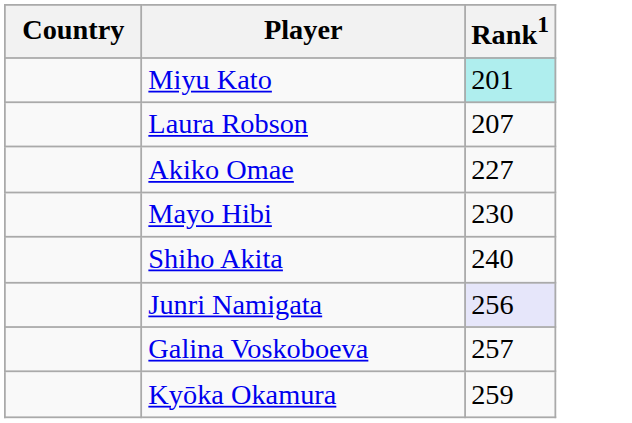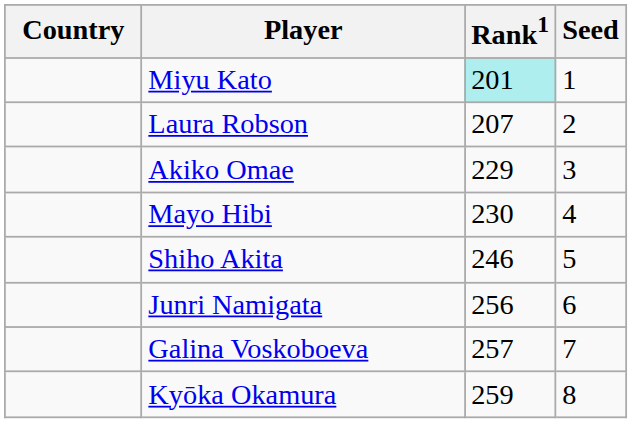 <table class="sortable wikitable">
 <tr>
 <th width="70">Country</th>
 <th width="175">Player</th>
 <th>Rank<sup>1</sup></th>
+<th>Seed</th>
 </tr>
 <tr>
 <td></td>
 <td><a href='#'>Miyu Kato</a></td>
 <td style="background: paleturquoise;">201</td>
+<td>1</td>
 </tr>
 <tr>
 <td></td>
 <td><a href='#'>Laura Robson</a></td>
 <td>207</td>
+<td>2</td>
 </tr>
 <tr>
 <td></td>
 <td><a href='#'>Akiko Omae</a></td>
-<td>227</td>
+<td>229</td>
+<td>3</td>
 </tr>
 <tr>
 <td></td>
 <td><a href='#'>Mayo Hibi</a></td>
 <td>230</td>
+<td>4</td>
 </tr>
 <tr>
 <td></td>
 <td><a href='#'>Shiho Akita</a></td>
-<td>240</td>
+<td>246</td>
+<td>5</td>
 </tr>
 <tr>
 <td></td>
 <td><a href='#'>Junri Namigata</a></td>
-<td style="background: lavender;">256</td>
+<td>256</td>
+<td>6</td>
 </tr>
 <tr>
 <td></td>
 <td><a href='#'>Galina Voskoboeva</a></td>
 <td>257</td>
+<td>7</td>
 </tr>
 <tr>
 <td></td>
 <td><a href='#'>Kyōka Okamura</a></td>
 <td>259</td>
+<td>8</td>
 </tr>
 </table>
